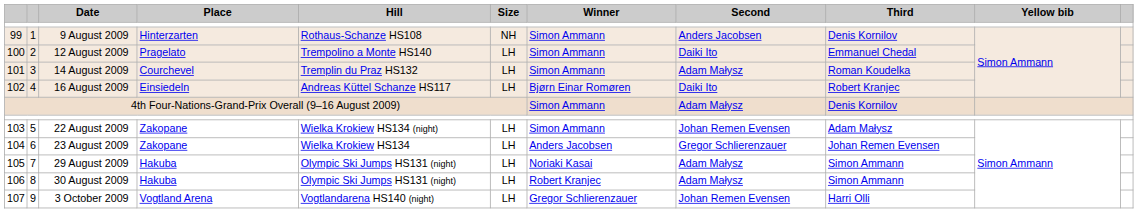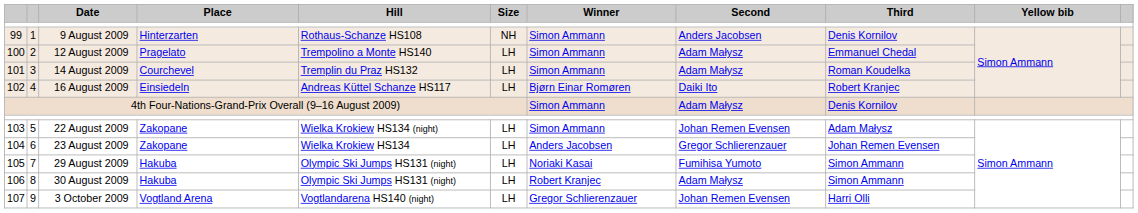 <table class="wikitable plainrowheaders" style="background:#fff; font-size:86%; line-height:16px; border:grey solid 1px; border-collapse:collapse;">
 <tr style="background:#ccc; text-align:center;">
 <th scope="col" style="background:#ccc; width=20 px;"></th>
 <th scope="col" style="background:#ccc; width=30 px;"></th>
 <th scope="col" style="background:#ccc; width:120px;">Date</th>
 <th scope="col" style="background:#ccc; width:200px;">Place</th>
 <th scope="col" style="background:#ccc; width:240px;">Hill</th>
 <th scope="col" style="background:#ccc; width:40px;">Size</th>
 <th scope="col" style="background:#ccc; width:185px;">Winner</th>
 <th scope="col" style="background:#ccc; width:185px;">Second</th>
 <th scope="col" style="background:#ccc; width:185px;">Third</th>
 <th scope="col" style="background:#ccc; width:180px;">Yellow bib</th>
 <th scope="col" style="background:#ccc; width:10px;"></th>
 </tr>
 <tr>
 <td colspan=11></td>
 </tr>
 <tr bgcolor=#F5EADF>
 <td align=center>99</td>
 <td align=center>1</td>
 <td align=right>9 August 2009  </td>
 <td> <a href='#'>Hinterzarten</a></td>
 <td><a href='#'>Rothaus-Schanze</a> HS108</td>
 <td align=center>NH</td>
 <td> <a href='#'>Simon Ammann</a></td>
 <td> <a href='#'>Anders Jacobsen</a></td>
 <td> <a href='#'>Denis Kornilov</a></td>
 <td rowspan=4> <a href='#'>Simon Ammann</a></td>
 <td></td>
 </tr>
 <tr bgcolor=#F5EADF>
 <td align=center>100</td>
 <td align=center>2</td>
 <td align=right>12 August 2009  </td>
 <td> <a href='#'>Pragelato</a></td>
 <td><a href='#'>Trempolino a Monte</a> HS140</td>
 <td align=center>LH</td>
 <td> <a href='#'>Simon Ammann</a></td>
-<td> <a href='#'>Daiki Ito</a></td>
+<td> <a href='#'>Adam Małysz</a></td>
 <td> <a href='#'>Emmanuel Chedal</a></td>
 <td></td>
 </tr>
 <tr bgcolor=#F5EADF>
 <td align=center>101</td>
 <td align=center>3</td>
 <td align=right>14 August 2009  </td>
 <td> <a href='#'>Courchevel</a></td>
 <td><a href='#'>Tremplin du Praz</a> HS132</td>
 <td align=center>LH</td>
 <td> <a href='#'>Simon Ammann</a></td>
 <td> <a href='#'>Adam Małysz</a></td>
 <td> <a href='#'>Roman Koudelka</a></td>
 <td></td>
 </tr>
 <tr bgcolor=#F5EADF>
 <td align=center>102</td>
 <td align=center>4</td>
 <td align=right>16 August 2009  </td>
 <td> <a href='#'>Einsiedeln</a></td>
 <td><a href='#'>Andreas Küttel Schanze</a> HS117</td>
 <td align=center>LH</td>
 <td> <a href='#'>Bjørn Einar Romøren</a></td>
 <td> <a href='#'>Daiki Ito</a></td>
 <td> <a href='#'>Robert Kranjec</a></td>
 <td></td>
 </tr>
 <tr bgcolor=#EFDECD>
 <td colspan=6 align=center>4th Four-Nations-Grand-Prix Overall (9–16 August 2009)</td>
 <td> <a href='#'>Simon Ammann</a></td>
 <td> <a href='#'>Adam Małysz</a></td>
 <td> <a href='#'>Denis Kornilov</a></td>
 <td colspan=2></td>
 </tr>
 <tr>
 <td colspan=11></td>
 </tr>
 <tr>
 <td align=center>103</td>
 <td align=center>5</td>
 <td align=right>22 August 2009  </td>
 <td> <a href='#'>Zakopane</a></td>
 <td><a href='#'>Wielka Krokiew</a> HS134 <small>(night)</small></td>
 <td align=center>LH</td>
 <td> <a href='#'>Simon Ammann</a></td>
 <td> <a href='#'>Johan Remen Evensen</a></td>
 <td> <a href='#'>Adam Małysz</a></td>
 <td rowspan=5> <a href='#'>Simon Ammann</a></td>
 <td></td>
 </tr>
 <tr>
 <td align=center>104</td>
 <td align=center>6</td>
 <td align=right>23 August 2009  </td>
 <td> <a href='#'>Zakopane</a></td>
 <td><a href='#'>Wielka Krokiew</a> HS134</td>
 <td align=center>LH</td>
 <td> <a href='#'>Anders Jacobsen</a></td>
 <td> <a href='#'>Gregor Schlierenzauer</a></td>
 <td> <a href='#'>Johan Remen Evensen</a></td>
 <td></td>
 </tr>
 <tr>
 <td align=center>105</td>
 <td align=center>7</td>
 <td align=right>29 August 2009  </td>
 <td> <a href='#'>Hakuba</a></td>
 <td><a href='#'>Olympic Ski Jumps</a> HS131 <small>(night)</small></td>
 <td align=center>LH</td>
 <td> <a href='#'>Noriaki Kasai</a></td>
-<td> <a href='#'>Adam Małysz</a></td>
+<td> <a href='#'>Fumihisa Yumoto</a></td>
 <td> <a href='#'>Simon Ammann</a></td>
 <td></td>
 </tr>
 <tr>
 <td align=center>106</td>
 <td align=center>8</td>
 <td align=right>30 August 2009  </td>
 <td> <a href='#'>Hakuba</a></td>
 <td><a href='#'>Olympic Ski Jumps</a> HS131 <small>(night)</small></td>
 <td align=center>LH</td>
 <td> <a href='#'>Robert Kranjec</a></td>
 <td> <a href='#'>Adam Małysz</a></td>
 <td> <a href='#'>Simon Ammann</a></td>
 <td></td>
 </tr>
 <tr>
 <td align=center>107</td>
 <td align=center>9</td>
 <td align=right>3 October 2009  </td>
 <td> <a href='#'>Vogtland Arena</a></td>
 <td><a href='#'>Vogtlandarena</a> HS140 <small>(night)</small></td>
 <td align=center>LH</td>
 <td> <a href='#'>Gregor Schlierenzauer</a></td>
 <td> <a href='#'>Johan Remen Evensen</a></td>
 <td> <a href='#'>Harri Olli</a></td>
 <td></td>
 </tr>
 </table>
